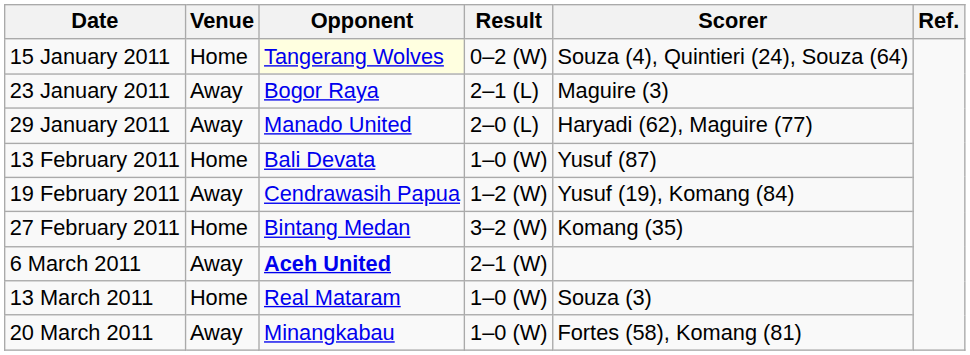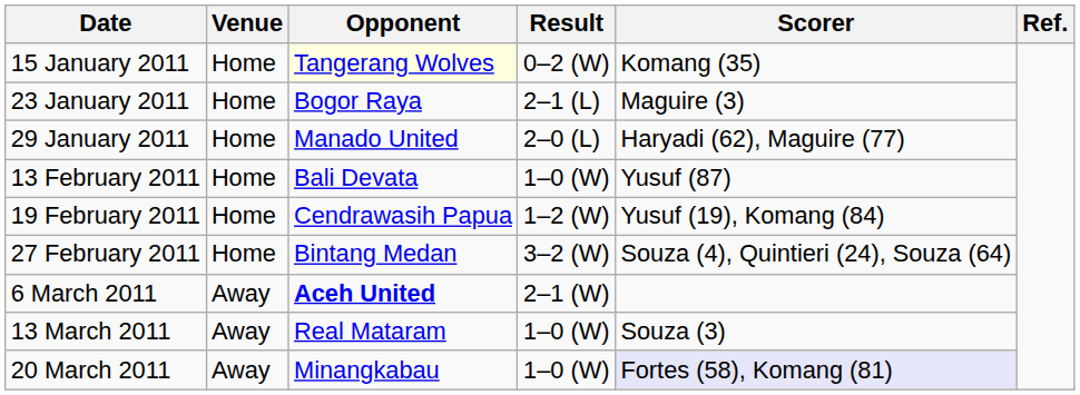 <table class="wikitable sortable">
 <tr>
 <th>Date</th>
 <th>Venue</th>
 <th>Opponent</th>
 <th>Result</th>
 <th>Scorer</th>
 <th>Ref.</th>
 </tr>
 <tr>
 <td>15 January 2011</td>
 <td>Home</td>
 <td style="background: lightyellow;"><a href='#'>Tangerang Wolves</a></td>
 <td>0–2 (W)</td>
-<td>Souza (4), Quintieri (24), Souza (64)</td>
+<td>Komang (35)</td>
 <td rowspan="9"></td>
 </tr>
 <tr>
 <td>23 January 2011</td>
-<td>Away</td>
+<td>Home</td>
 <td><a href='#'>Bogor Raya</a></td>
 <td>2–1 (L)</td>
 <td>Maguire (3)</td>
 </tr>
 <tr>
 <td>29 January 2011</td>
-<td>Away</td>
+<td>Home</td>
 <td><a href='#'>Manado United</a></td>
 <td>2–0 (L)</td>
 <td>Haryadi (62), Maguire (77)</td>
 </tr>
 <tr>
 <td>13 February 2011</td>
 <td>Home</td>
 <td><a href='#'>Bali Devata</a></td>
 <td>1–0 (W)</td>
 <td>Yusuf (87)</td>
 </tr>
 <tr>
 <td>19 February 2011</td>
-<td>Away</td>
+<td>Home</td>
 <td><a href='#'>Cendrawasih Papua</a></td>
 <td>1–2 (W)</td>
 <td>Yusuf (19), Komang (84)</td>
 </tr>
 <tr>
 <td>27 February 2011</td>
 <td>Home</td>
 <td><a href='#'>Bintang Medan</a></td>
 <td>3–2 (W)</td>
-<td>Komang (35)</td>
+<td>Souza (4), Quintieri (24), Souza (64)</td>
 </tr>
 <tr>
 <td>6 March 2011</td>
 <td>Away</td>
 <td><strong><a href='#'>Aceh United</a></strong></td>
 <td>2–1 (W)</td>
 <td></td>
 </tr>
 <tr>
 <td>13 March 2011</td>
-<td>Home</td>
+<td>Away</td>
 <td><a href='#'>Real Mataram</a></td>
 <td>1–0 (W)</td>
 <td>Souza (3)</td>
 </tr>
 <tr>
 <td>20 March 2011</td>
 <td>Away</td>
 <td><a href='#'>Minangkabau</a></td>
 <td>1–0 (W)</td>
-<td>Fortes (58), Komang (81)</td>
+<td style="background: lavender;">Fortes (58), Komang (81)</td>
 </tr>
 </table>
